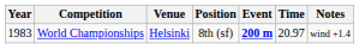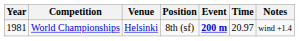 <table class=wikitable style=text-align:center>
 <tr>
 <th>Year</th>
 <th>Competition</th>
 <th>Venue</th>
 <th>Position</th>
 <th>Event</th>
 <th>Time</th>
 <th>Notes</th>
 </tr>
 <tr>
-<td>1983</td>
+<td>1981</td>
 <td><a href='#'>World Championships</a></td>
 <td> <a href='#'>Helsinki</a></td>
 <td>8th (sf)</td>
 <td><strong><a href='#'>200 m</a></strong></td>
 <td>20.97</td>
 <td><small>wind +1.4</small></td>
 </tr>
 </table>
